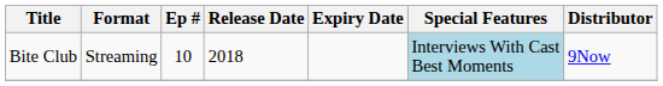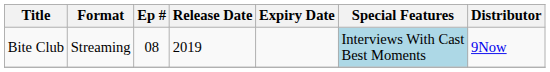 <table class="wikitable">
 <tr>
 <th>Title</th>
 <th>Format</th>
 <th>Ep #</th>
 <th>Release Date</th>
 <th>Expiry Date</th>
 <th>Special Features</th>
 <th>Distributor</th>
 </tr>
 <tr>
 <td>Bite Club</td>
 <td>Streaming</td>
-<td style="text-align:center;">10</td>
-<td>2018</td>
+<td style="text-align:center;">08</td>
+<td>2019</td>
 <td></td>
 <td style="background: lightblue;">Interviews With Cast<br>Best Moments</td>
 <td><a href='#'>9Now</a></td>
 </tr>
 <tr>
 </tr>
 </table>
